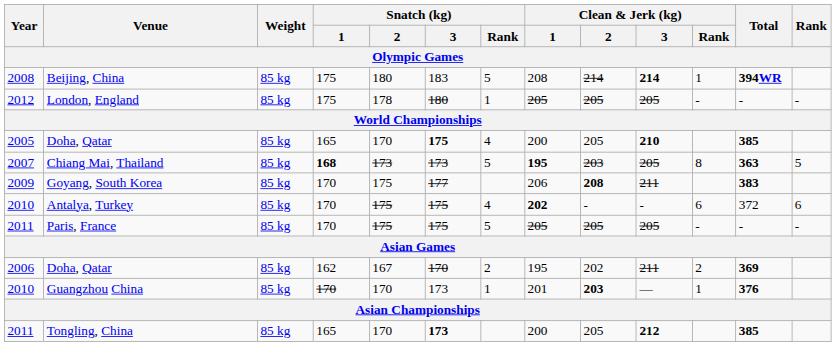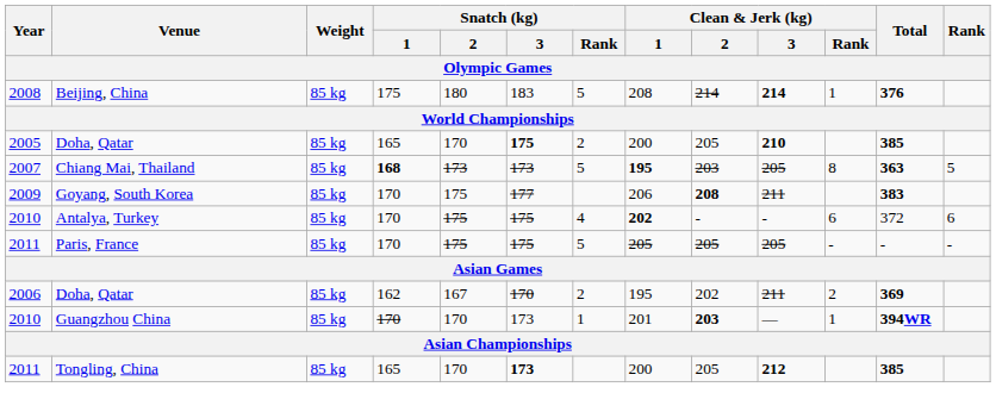 <table class="wikitable">
 <tr>
 <th rowspan="2" width="40">Year</th>
 <th rowspan="2" width="250">Venue</th>
 <th rowspan="2" width="60">Weight</th>
 <th colspan="4">Snatch (kg)</th>
 <th colspan="4">Clean & Jerk (kg)</th>
 <th rowspan="2" width="60">Total</th>
 <th rowspan="2" width="40">Rank</th>
 </tr>
 <tr>
 <th width="60">1</th>
 <th width="60">2</th>
 <th width="60">3</th>
 <th width="45">Rank</th>
 <th width="60">1</th>
 <th width="60">2</th>
 <th width="60">3</th>
 <th width="45">Rank</th>
 </tr>
 <tr>
 <th colspan="13"><a href='#'>Olympic Games</a></th>
 </tr>
 <tr>
 <td><a href='#'>2008</a></td>
 <td align="left"> <a href='#'>Beijing</a>, <a href='#'>China</a></td>
 <td><a href='#'>85 kg</a></td>
 <td>175</td>
 <td>180</td>
 <td>183</td>
 <td>5</td>
 <td>208</td>
 <td><s>214</s></td>
 <td><strong>214</strong></td>
 <td>1</td>
-<td><strong>394<a href='#'>WR</a></strong></td>
+<td><strong>376</strong></td>
 <td><strong></strong></td>
-</tr>
-<tr>
-<td><a href='#'>2012</a></td>
-<td align="left"> <a href='#'>London</a>, <a href='#'>England</a></td>
-<td><a href='#'>85 kg</a></td>
-<td>175</td>
-<td>178</td>
-<td><s>180</s></td>
-<td>1</td>
-<td><s>205</s></td>
-<td><s>205</s></td>
-<td><s>205</s></td>
-<td>-</td>
-<td>-</td>
-<td>-</td>
 </tr>
 <tr>
 <th colspan="13"><a href='#'>World Championships</a></th>
 </tr>
 <tr>
 <td><a href='#'>2005</a></td>
 <td align="left"> <a href='#'>Doha</a>, <a href='#'>Qatar</a></td>
 <td><a href='#'>85 kg</a></td>
 <td>165</td>
 <td>170</td>
 <td><strong>175</strong></td>
-<td>4</td>
+<td>2</td>
 <td>200</td>
 <td>205</td>
 <td><strong>210</strong></td>
 <td></td>
 <td><strong>385</strong></td>
 <td></td>
 </tr>
 <tr>
 <td><a href='#'>2007</a></td>
 <td> <a href='#'>Chiang Mai</a>, <a href='#'>Thailand</a></td>
 <td><a href='#'>85 kg</a></td>
 <td><strong>168</strong></td>
 <td><s>173</s></td>
 <td><s>173</s></td>
 <td>5</td>
 <td><strong>195</strong></td>
 <td><s>203</s></td>
 <td><s>205</s></td>
 <td>8</td>
 <td><strong>363</strong></td>
 <td>5</td>
 </tr>
 <tr>
 <td><a href='#'>2009</a></td>
 <td align="left"> <a href='#'>Goyang</a>, <a href='#'>South Korea</a></td>
 <td><a href='#'>85 kg</a></td>
 <td>170</td>
 <td>175</td>
 <td><s>177</s></td>
 <td></td>
 <td>206</td>
 <td><strong>208</strong></td>
 <td><s>211</s></td>
 <td></td>
 <td><strong>383</strong></td>
 <td></td>
 </tr>
 <tr>
 <td><a href='#'>2010</a></td>
 <td> <a href='#'>Antalya</a>, <a href='#'>Turkey</a></td>
 <td><a href='#'>85 kg</a></td>
 <td>170</td>
 <td><s>175</s></td>
 <td><s>175</s></td>
 <td>4</td>
 <td><strong>202</strong></td>
 <td>-</td>
 <td>-</td>
 <td>6</td>
 <td>372</td>
 <td>6</td>
 </tr>
 <tr>
 <td><a href='#'>2011</a></td>
 <td> <a href='#'>Paris</a>, <a href='#'>France</a></td>
 <td><a href='#'>85 kg</a></td>
 <td>170</td>
 <td><s>175</s></td>
 <td><s>175</s></td>
 <td>5</td>
 <td><s>205</s></td>
 <td><s>205</s></td>
 <td><s>205</s></td>
 <td>-</td>
 <td>-</td>
 <td>-</td>
 </tr>
 <tr>
 <th colspan="13"><a href='#'>Asian Games</a></th>
 </tr>
 <tr>
 <td><a href='#'>2006</a></td>
 <td> <a href='#'>Doha</a>, <a href='#'>Qatar</a></td>
 <td><a href='#'>85 kg</a></td>
 <td>162</td>
 <td>167</td>
 <td><s>170</s></td>
 <td>2</td>
 <td>195</td>
 <td>202</td>
 <td><s>211</s></td>
 <td>2</td>
 <td><strong>369</strong></td>
 <td></td>
 </tr>
 <tr>
 <td><a href='#'>2010</a></td>
 <td align="left"> <a href='#'>Guangzhou</a>   <a href='#'>China</a></td>
 <td><a href='#'>85 kg</a></td>
 <td><s>170</s></td>
 <td>170</td>
 <td>173</td>
 <td>1</td>
 <td>201</td>
 <td><strong>203</strong></td>
 <td>—</td>
 <td>1</td>
-<td><strong>376</strong></td>
+<td><strong>394<a href='#'>WR</a></strong></td>
 <td></td>
 </tr>
 <tr>
 <th colspan="13"><a href='#'>Asian Championships</a></th>
 </tr>
 <tr>
 <td><a href='#'>2011</a></td>
 <td align="left"> <a href='#'>Tongling</a>, <a href='#'>China</a></td>
 <td><a href='#'>85 kg</a></td>
 <td>165</td>
 <td>170</td>
 <td><strong>173</strong></td>
 <td></td>
 <td>200</td>
 <td>205</td>
 <td><strong>212</strong></td>
 <td></td>
 <td><strong>385</strong></td>
 <td></td>
 </tr>
 </table>
